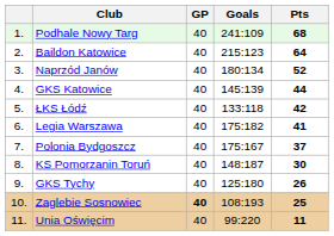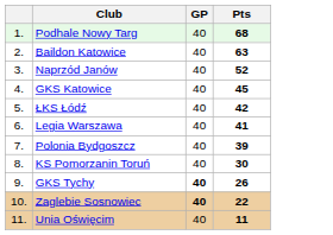 <table class="wikitable">
 <tr>
 <th width="30"></th>
 <th width="200">Club</th>
 <th width="30">GP</th>
-<th width="70">Goals</th>
 <th width="70">Pts</th>
 </tr>
 <tr bgcolor="#e6fae6" align="center">
 <td>1.</td>
 <td align="left"><a href='#'>Podhale Nowy Targ</a></td>
 <td>40</td>
-<td>241:109</td>
 <td><strong>68</strong></td>
 </tr>
 <tr bgcolor="#FFFFFF" align="center">
 <td>2.</td>
 <td align="left"><a href='#'>Baildon Katowice</a></td>
 <td>40</td>
-<td>215:123</td>
-<td><strong>64</strong></td>
+<td><strong>63</strong></td>
 </tr>
 <tr bgcolor="#FFFFFF" align="center">
 <td>3.</td>
 <td align="left"><a href='#'>Naprzód Janów</a></td>
 <td>40</td>
-<td>180:134</td>
 <td><strong>52</strong></td>
 </tr>
 <tr bgcolor="#FFFFFF" align="center">
 <td>4.</td>
 <td align="left"><a href='#'>GKS Katowice</a></td>
 <td>40</td>
-<td>145:139</td>
-<td><strong>44</strong></td>
+<td><strong>45</strong></td>
 </tr>
 <tr bgcolor="#FFFFFF" align="center">
 <td>5.</td>
 <td align="left"><a href='#'>ŁKS Łódź</a></td>
 <td>40</td>
-<td>133:118</td>
 <td><strong>42</strong></td>
 </tr>
 <tr bgcolor="#FFFFFF" align="center">
 <td>6.</td>
 <td align="left"><a href='#'>Legia Warszawa</a></td>
 <td>40</td>
-<td>175:182</td>
 <td><strong>41</strong></td>
 </tr>
 <tr bgcolor="#FFFFFF" align="center">
 <td>7.</td>
 <td align="left"><a href='#'>Polonia Bydgoszcz</a></td>
 <td>40</td>
-<td>175:167</td>
-<td><strong>37</strong></td>
+<td><strong>39</strong></td>
 </tr>
 <tr bgcolor="#FFFFFF" align="center">
 <td>8.</td>
 <td align="left"><a href='#'>KS Pomorzanin Toruń</a></td>
 <td>40</td>
-<td>148:187</td>
 <td><strong>30</strong></td>
 </tr>
 <tr bgcolor="#FFFFFF" align="center">
 <td>9.</td>
 <td align="left"><a href='#'>GKS Tychy</a></td>
-<td>40</td>
-<td>125:180</td>
+<td><strong>40</strong></td>
 <td><strong>26</strong></td>
 </tr>
 <tr bgcolor="#EECFA1" align="center">
 <td>10.</td>
 <td align="left"><a href='#'>Zaglebie Sosnowiec</a></td>
 <td><strong>40</strong></td>
-<td>108:193</td>
-<td><strong>25</strong></td>
+<td><strong>22</strong></td>
 </tr>
 <tr bgcolor="#EECFA1" align="center">
 <td>11.</td>
 <td align="left"><a href='#'>Unia Oświęcim</a></td>
 <td>40</td>
-<td>99:220</td>
 <td><strong>11</strong></td>
 </tr>
 </table>
